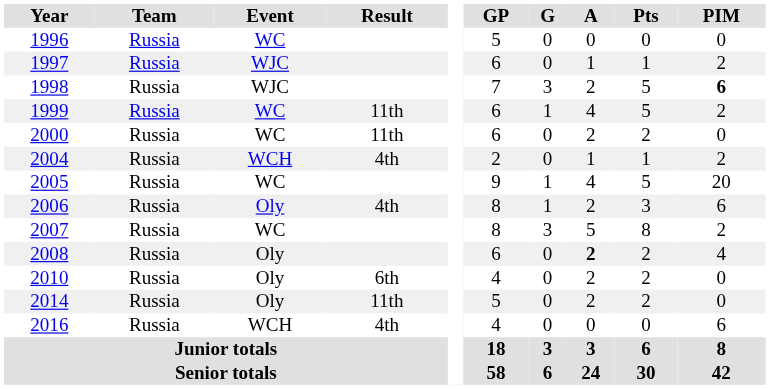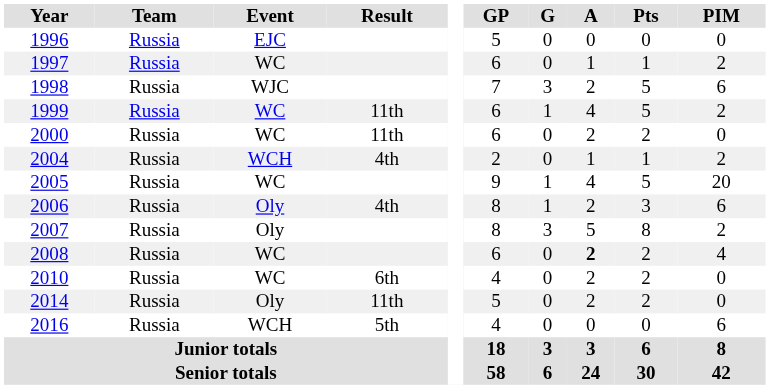 <table border="0" cellpadding="1" cellspacing="0" style="text-align:center; width:40em">
 <tr ALIGN="center" bgcolor="#e0e0e0">
 <th>Year</th>
 <th>Team</th>
 <th>Event</th>
 <th>Result</th>
 <th rowspan="99" bgcolor="#ffffff"> </th>
 <th>GP</th>
 <th>G</th>
 <th>A</th>
 <th>Pts</th>
 <th>PIM</th>
 </tr>
 <tr>
 <td><a href='#'>1996</a></td>
 <td><a href='#'>Russia</a></td>
-<td><a href='#'>WC</a></td>
+<td><a href='#'>EJC</a></td>
 <td></td>
 <td>5</td>
 <td>0</td>
 <td>0</td>
 <td>0</td>
 <td>0</td>
 </tr>
 <tr bgcolor="#f0f0f0">
 <td><a href='#'>1997</a></td>
 <td><a href='#'>Russia</a></td>
-<td><a href='#'>WJC</a></td>
+<td>WC</td>
 <td></td>
 <td>6</td>
 <td>0</td>
 <td>1</td>
 <td>1</td>
 <td>2</td>
 </tr>
 <tr>
 <td><a href='#'>1998</a></td>
 <td>Russia</td>
 <td>WJC</td>
 <td></td>
 <td>7</td>
 <td>3</td>
 <td>2</td>
 <td>5</td>
-<td><strong>6</strong></td>
+<td>6</td>
 </tr>
 <tr bgcolor="#f0f0f0">
 <td><a href='#'>1999</a></td>
 <td><a href='#'>Russia</a></td>
 <td><a href='#'>WC</a></td>
 <td>11th</td>
 <td>6</td>
 <td>1</td>
 <td>4</td>
 <td>5</td>
 <td>2</td>
 </tr>
 <tr>
 <td><a href='#'>2000</a></td>
 <td>Russia</td>
 <td>WC</td>
 <td>11th</td>
 <td>6</td>
 <td>0</td>
 <td>2</td>
 <td>2</td>
 <td>0</td>
 </tr>
 <tr bgcolor="#f0f0f0">
 <td><a href='#'>2004</a></td>
 <td>Russia</td>
 <td><a href='#'>WCH</a></td>
 <td>4th</td>
 <td>2</td>
 <td>0</td>
 <td>1</td>
 <td>1</td>
 <td>2</td>
 </tr>
 <tr>
 <td><a href='#'>2005</a></td>
 <td>Russia</td>
 <td>WC</td>
 <td></td>
 <td>9</td>
 <td>1</td>
 <td>4</td>
 <td>5</td>
 <td>20</td>
 </tr>
 <tr bgcolor="#f0f0f0">
 <td><a href='#'>2006</a></td>
 <td>Russia</td>
 <td><a href='#'>Oly</a></td>
 <td>4th</td>
 <td>8</td>
 <td>1</td>
 <td>2</td>
 <td>3</td>
 <td>6</td>
 </tr>
 <tr>
 <td><a href='#'>2007</a></td>
 <td>Russia</td>
-<td>WC</td>
+<td>Oly</td>
 <td></td>
 <td>8</td>
 <td>3</td>
 <td>5</td>
 <td>8</td>
 <td>2</td>
 </tr>
 <tr bgcolor="#f0f0f0">
 <td><a href='#'>2008</a></td>
 <td>Russia</td>
-<td>Oly</td>
+<td>WC</td>
 <td></td>
 <td>6</td>
 <td>0</td>
 <td><strong>2</strong></td>
 <td>2</td>
 <td>4</td>
 </tr>
 <tr>
 <td><a href='#'>2010</a></td>
 <td>Russia</td>
-<td>Oly</td>
+<td>WC</td>
 <td>6th</td>
 <td>4</td>
 <td>0</td>
 <td>2</td>
 <td>2</td>
 <td>0</td>
 </tr>
 <tr bgcolor="#f0f0f0">
 <td><a href='#'>2014</a></td>
 <td>Russia</td>
 <td>Oly</td>
 <td>11th</td>
 <td>5</td>
 <td>0</td>
 <td>2</td>
 <td>2</td>
 <td>0</td>
 </tr>
 <tr>
 <td><a href='#'>2016</a></td>
 <td>Russia</td>
 <td>WCH</td>
-<td>4th</td>
+<td>5th</td>
 <td>4</td>
 <td>0</td>
 <td>0</td>
 <td>0</td>
 <td>6</td>
 </tr>
 <tr bgcolor="#e0e0e0">
 <th colspan=4>Junior totals</th>
 <th>18</th>
 <th>3</th>
 <th>3</th>
 <th>6</th>
 <th>8</th>
 </tr>
 <tr bgcolor="#e0e0e0">
 <th colspan=4>Senior totals</th>
 <th>58</th>
 <th>6</th>
 <th>24</th>
 <th>30</th>
 <th>42</th>
 </tr>
 </table>
